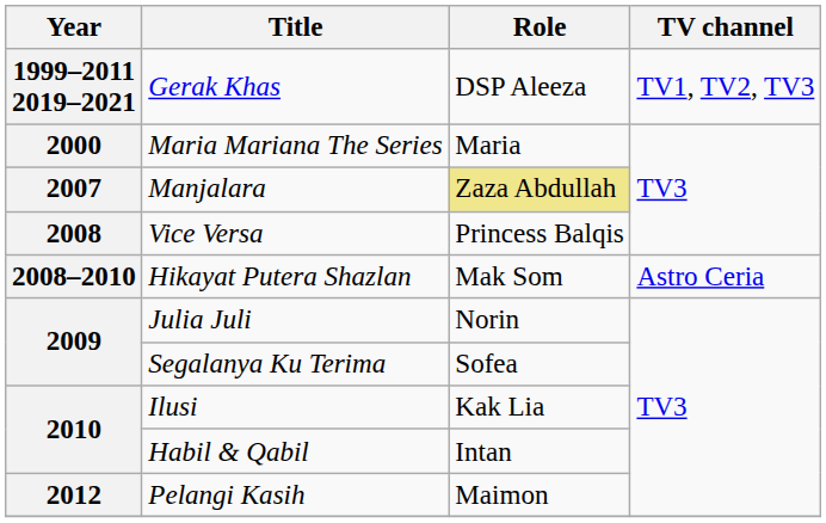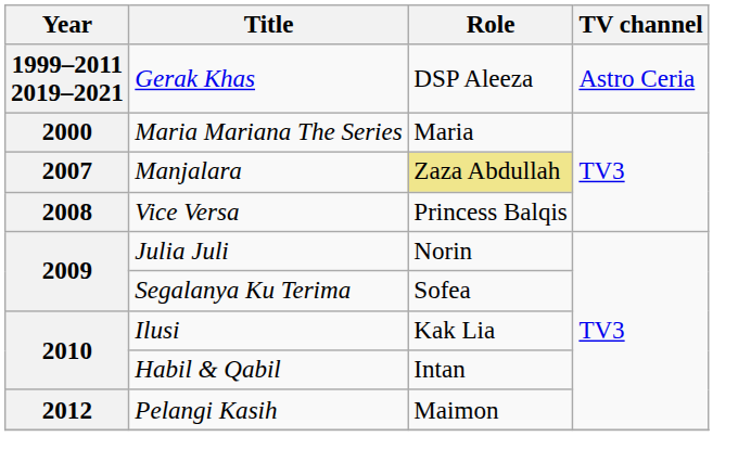 <table class="wikitable">
 <tr>
 <th>Year</th>
 <th>Title</th>
 <th>Role</th>
 <th>TV channel</th>
 </tr>
 <tr>
 <th>1999–2011<br>2019–2021</th>
 <td><em><a href='#'>Gerak Khas</a></em></td>
 <td>DSP Aleeza</td>
-<td><a href='#'>TV1</a>, <a href='#'>TV2</a>, <a href='#'>TV3</a></td>
+<td><a href='#'>Astro Ceria</a></td>
 </tr>
 <tr>
 <th>2000</th>
 <td><em>Maria Mariana The Series</em></td>
 <td>Maria</td>
 <td rowspan="3"><a href='#'>TV3</a></td>
 </tr>
 <tr>
 <th>2007</th>
 <td><em>Manjalara</em></td>
 <td style="background: khaki;">Zaza Abdullah</td>
 </tr>
 <tr>
 <th>2008</th>
 <td><em>Vice Versa</em></td>
 <td>Princess Balqis</td>
-</tr>
-<tr>
-<th>2008–2010</th>
-<td><em>Hikayat Putera Shazlan</em></td>
-<td>Mak Som</td>
-<td><a href='#'>Astro Ceria</a></td>
 </tr>
 <tr>
 <th rowspan="2">2009</th>
 <td><em>Julia Juli</em></td>
 <td>Norin</td>
 <td rowspan="5"><a href='#'>TV3</a></td>
 </tr>
 <tr>
 <td><em>Segalanya Ku Terima</em></td>
 <td>Sofea</td>
 </tr>
 <tr>
 <th rowspan="2">2010</th>
 <td><em>Ilusi</em></td>
 <td>Kak Lia</td>
 </tr>
 <tr>
 <td><em>Habil & Qabil</em></td>
 <td>Intan</td>
 </tr>
 <tr>
 <th>2012</th>
 <td><em>Pelangi Kasih</em></td>
 <td>Maimon</td>
 </tr>
 <tr>
 </tr>
 </table>
